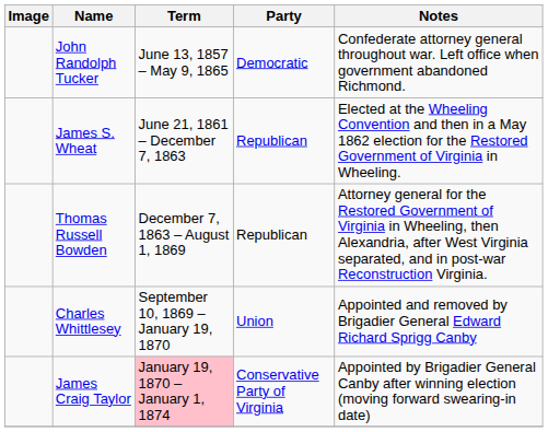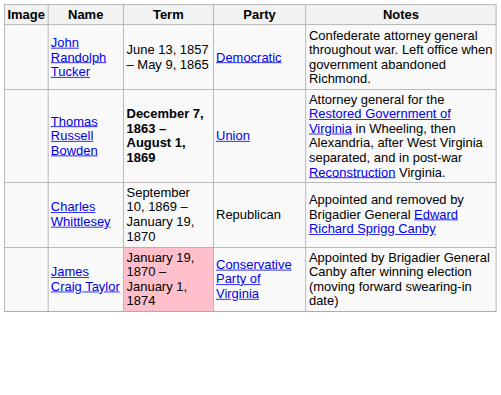 <table class=wikitable>
 <tr>
 <th>Image</th>
 <th>Name</th>
 <th>Term</th>
 <th>Party</th>
 <th>Notes</th>
 </tr>
 <tr>
 <td></td>
 <td><a href='#'>John Randolph Tucker</a></td>
 <td>June 13, 1857 – May 9, 1865</td>
 <td><a href='#'>Democratic</a></td>
 <td>Confederate attorney general throughout war. Left office when government abandoned Richmond.</td>
 </tr>
 <tr>
 <td></td>
-<td><a href='#'>James S. Wheat</a></td>
-<td>June 21, 1861 – December 7, 1863</td>
-<td><a href='#'>Republican</a></td>
-<td>Elected at the <a href='#'>Wheeling Convention</a> and then in a May 1862 election for the <a href='#'>Restored Government of Virginia</a> in Wheeling.</td>
-</tr>
-<tr>
-<td></td>
 <td><a href='#'>Thomas Russell Bowden</a></td>
-<td>December 7, 1863 – August 1, 1869</td>
-<td>Republican</td>
+<td><strong>December 7, 1863 – August 1, 1869</strong></td>
+<td><a href='#'>Union</a></td>
 <td>Attorney general for the <a href='#'>Restored Government of Virginia</a> in Wheeling, then Alexandria, after West Virginia separated, and in post-war <a href='#'>Reconstruction</a> Virginia.</td>
 </tr>
 <tr>
 <td></td>
 <td><a href='#'>Charles Whittlesey</a></td>
 <td>September 10, 1869 – January 19, 1870</td>
-<td><a href='#'>Union</a></td>
+<td>Republican</td>
 <td>Appointed and removed by Brigadier General <a href='#'>Edward Richard Sprigg Canby</a></td>
 </tr>
 <tr>
 <td></td>
 <td><a href='#'>James Craig Taylor</a></td>
 <td style="background: pink;">January 19, 1870 – January 1, 1874</td>
 <td><a href='#'>Conservative Party of Virginia</a></td>
 <td>Appointed by Brigadier General Canby after winning election (moving forward swearing-in date)</td>
 </tr>
 <tr>
 </tr>
 </table>
